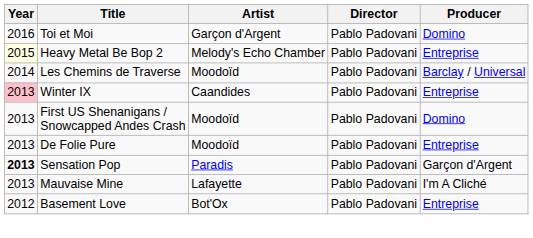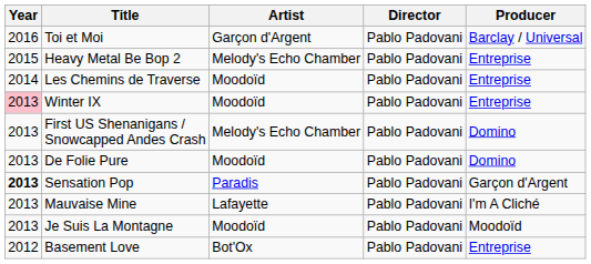 <table class="wikitable">
 <tr>
 <th>Year</th>
 <th>Title</th>
 <th>Artist</th>
 <th>Director</th>
 <th>Producer</th>
 </tr>
 <tr>
 <td>2016</td>
 <td>Toi et Moi</td>
 <td>Garçon d'Argent</td>
 <td>Pablo Padovani</td>
-<td><a href='#'>Domino</a></td>
+<td><a href='#'>Barclay</a> / <a href='#'>Universal</a></td>
 </tr>
 <tr>
-<td style="background: lightyellow;">2015</td>
+<td>2015</td>
 <td>Heavy Metal Be Bop 2</td>
 <td>Melody's Echo Chamber</td>
 <td>Pablo Padovani</td>
 <td><a href='#'>Entreprise</a></td>
 </tr>
 <tr>
 <td>2014</td>
 <td>Les Chemins de Traverse</td>
 <td>Moodoïd</td>
 <td>Pablo Padovani</td>
-<td><a href='#'>Barclay</a> / <a href='#'>Universal</a></td>
+<td><a href='#'>Entreprise</a></td>
 </tr>
 <tr>
 <td style="background: pink;">2013</td>
 <td>Winter IX</td>
-<td>Caandides</td>
+<td>Moodoïd</td>
 <td>Pablo Padovani</td>
 <td><a href='#'>Entreprise</a></td>
 </tr>
 <tr>
 <td>2013</td>
 <td>First US Shenanigans /<br>Snowcapped Andes Crash</td>
-<td>Moodoïd</td>
+<td>Melody's Echo Chamber</td>
 <td>Pablo Padovani</td>
 <td><a href='#'>Domino</a></td>
 </tr>
 <tr>
 <td>2013</td>
 <td>De Folie Pure</td>
 <td>Moodoïd</td>
 <td>Pablo Padovani</td>
-<td><a href='#'>Entreprise</a></td>
+<td><a href='#'>Domino</a></td>
 </tr>
 <tr>
 <td><strong>2013</strong></td>
 <td>Sensation Pop</td>
 <td><a href='#'>Paradis</a></td>
 <td>Pablo Padovani</td>
 <td>Garçon d'Argent</td>
 </tr>
 <tr>
 <td>2013</td>
 <td>Mauvaise Mine</td>
 <td>Lafayette</td>
 <td>Pablo Padovani</td>
 <td>I'm A Cliché</td>
 </tr>
 <tr>
+<td>2013</td>
+<td>Je Suis La Montagne</td>
+<td>Moodoïd</td>
+<td>Pablo Padovani</td>
+<td>Moodoïd</td>
+</tr>
+<tr>
 <td>2012</td>
 <td>Basement Love</td>
 <td>Bot'Ox</td>
 <td>Pablo Padovani</td>
 <td><a href='#'>Entreprise</a></td>
 </tr>
 </table>
